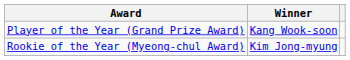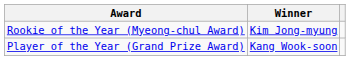 <table class="wikitable">
 <tr>
 <th>Award</th>
 <th>Winner</th>
 <th></th>
 </tr>
 <tr>
+<td><a href='#'>Rookie of the Year (Myeong-chul Award)</a></td>
+<td> <a href='#'>Kim Jong-myung</a></td>
+<td></td>
+</tr>
+<tr>
 <td><a href='#'>Player of the Year (Grand Prize Award)</a></td>
 <td> <a href='#'>Kang Wook-soon</a></td>
 <td></td>
 </tr>
-<tr>
-<td><a href='#'>Rookie of the Year (Myeong-chul Award)</a></td>
-<td> <a href='#'>Kim Jong-myung</a></td>
-<td></td>
-</tr>
 </table>
